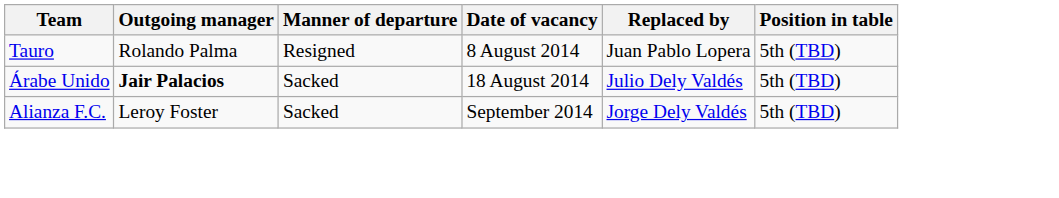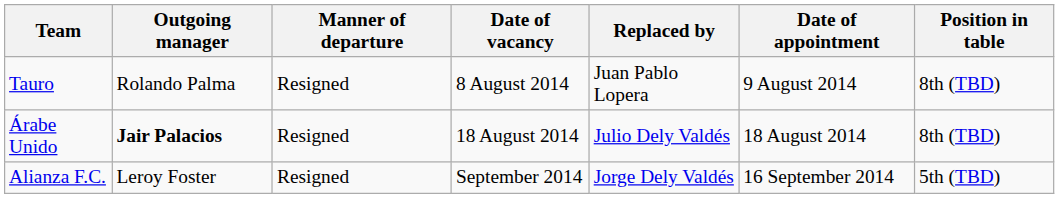 <table class="wikitable">
 <tr>
 <th>Team</th>
 <th>Outgoing manager</th>
 <th>Manner of departure</th>
 <th>Date of vacancy</th>
 <th>Replaced by</th>
+<th>Date of appointment</th>
 <th>Position in table</th>
 </tr>
 <tr>
 <td><a href='#'>Tauro</a></td>
 <td> Rolando Palma</td>
 <td>Resigned</td>
 <td>8 August 2014</td>
 <td> Juan Pablo Lopera</td>
-<td>5th (<a href='#'>TBD</a>)</td>
+<td>9 August 2014</td>
+<td>8th (<a href='#'>TBD</a>)</td>
 </tr>
 <tr>
 <td><a href='#'>Árabe Unido</a></td>
 <td><strong> Jair Palacios</strong></td>
-<td>Sacked</td>
+<td>Resigned</td>
 <td>18 August 2014</td>
 <td> <a href='#'>Julio Dely Valdés</a></td>
-<td>5th (<a href='#'>TBD</a>)</td>
+<td>18 August 2014</td>
+<td>8th (<a href='#'>TBD</a>)</td>
 </tr>
 <tr>
 <td><a href='#'>Alianza F.C.</a></td>
 <td> Leroy Foster</td>
-<td>Sacked</td>
+<td>Resigned</td>
 <td>September 2014</td>
 <td> <a href='#'>Jorge Dely Valdés</a></td>
+<td>16 September 2014</td>
 <td>5th (<a href='#'>TBD</a>)</td>
 </tr>
 </table>
